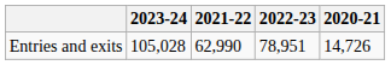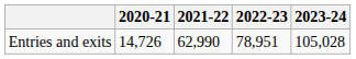 <table class="wikitable">
 <tr>
 <th></th>
-<th>2023-24</th>
+<th>2020-21</th>
 <th>2021-22</th>
 <th>2022-23</th>
-<th>2020-21</th>
+<th>2023-24</th>
 </tr>
 <tr>
 <td>Entries and exits</td>
-<td>105,028</td>
+<td>14,726</td>
 <td>62,990</td>
 <td>78,951</td>
-<td>14,726</td>
+<td>105,028</td>
 </tr>
 </table>
